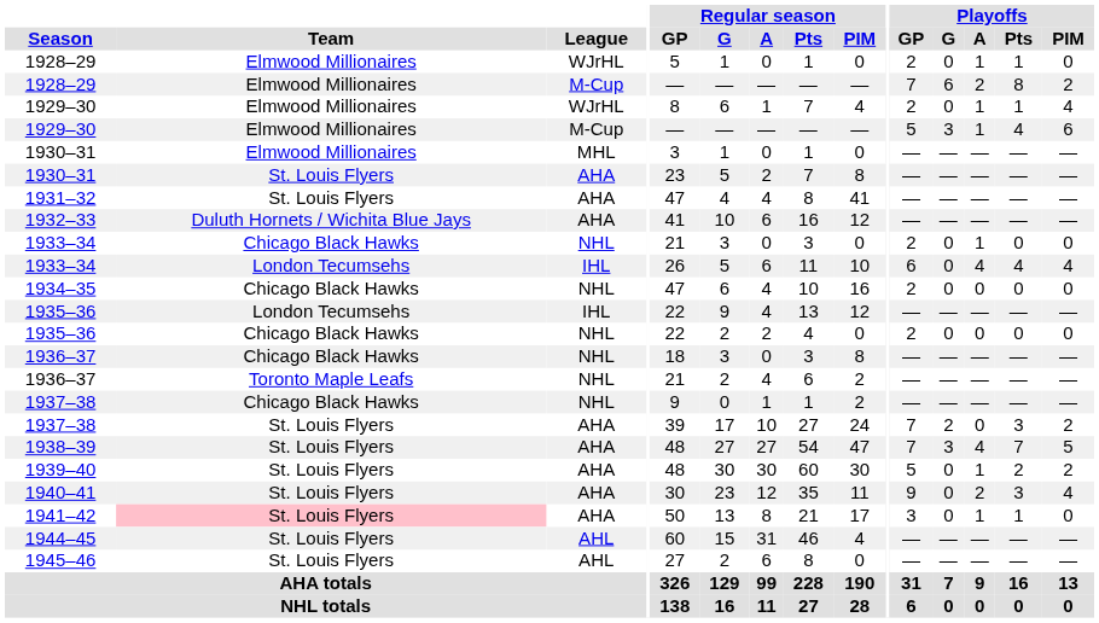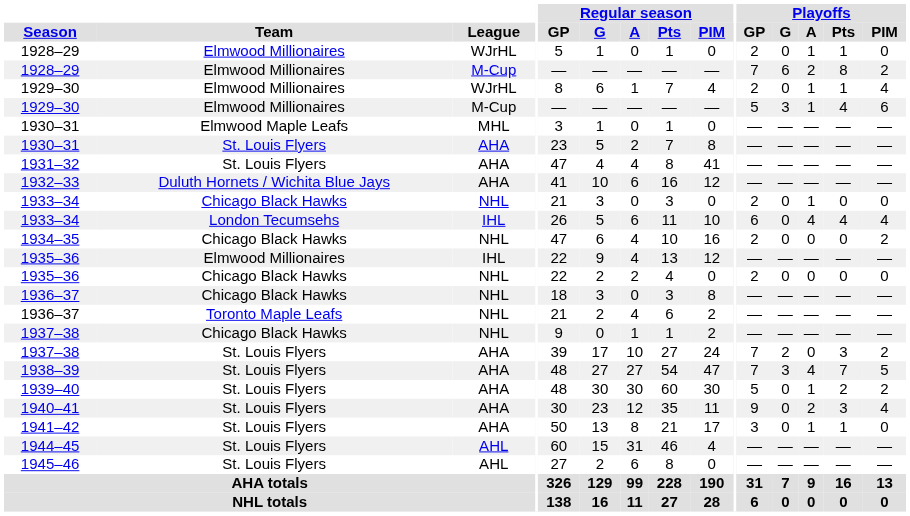 <table border="0" cellpadding="1" cellspacing="0" style="text-align:center; width:60em">
 <tr bgcolor="#e0e0e0">
 <th colspan="3" bgcolor="#ffffff"></th>
 <th rowspan="100" bgcolor="#ffffff"></th>
 <th colspan="5"><a href='#'>Regular season</a></th>
 <th rowspan="100" bgcolor="#ffffff"></th>
 <th colspan="5"><a href='#'>Playoffs</a></th>
 </tr>
 <tr bgcolor="#e0e0e0">
 <th><a href='#'>Season</a></th>
 <th>Team</th>
 <th>League</th>
 <th>GP</th>
 <th><a href='#'>G</a></th>
 <th><a href='#'>A</a></th>
 <th><a href='#'>Pts</a></th>
 <th><a href='#'>PIM</a></th>
 <th>GP</th>
 <th>G</th>
 <th>A</th>
 <th>Pts</th>
 <th>PIM</th>
 </tr>
 <tr>
 <td>1928–29</td>
 <td><a href='#'>Elmwood Millionaires</a></td>
 <td>WJrHL</td>
 <td>5</td>
 <td>1</td>
 <td>0</td>
 <td>1</td>
 <td>0</td>
 <td>2</td>
 <td>0</td>
 <td>1</td>
 <td>1</td>
 <td>0</td>
 </tr>
 <tr bgcolor="#f0f0f0">
 <td><a href='#'>1928–29</a></td>
 <td>Elmwood Millionaires</td>
 <td><a href='#'>M-Cup</a></td>
 <td>—</td>
 <td>—</td>
 <td>—</td>
 <td>—</td>
 <td>—</td>
 <td>7</td>
 <td>6</td>
 <td>2</td>
 <td>8</td>
 <td>2</td>
 </tr>
 <tr>
 <td>1929–30</td>
 <td>Elmwood Millionaires</td>
 <td>WJrHL</td>
 <td>8</td>
 <td>6</td>
 <td>1</td>
 <td>7</td>
 <td>4</td>
 <td>2</td>
 <td>0</td>
 <td>1</td>
 <td>1</td>
 <td>4</td>
 </tr>
 <tr bgcolor="#f0f0f0">
 <td><a href='#'>1929–30</a></td>
 <td>Elmwood Millionaires</td>
 <td>M-Cup</td>
 <td>—</td>
 <td>—</td>
 <td>—</td>
 <td>—</td>
 <td>—</td>
 <td>5</td>
 <td>3</td>
 <td>1</td>
 <td>4</td>
 <td>6</td>
 </tr>
 <tr>
 <td>1930–31</td>
-<td><a href='#'>Elmwood Millionaires</a></td>
+<td>Elmwood Maple Leafs</td>
 <td>MHL</td>
 <td>3</td>
 <td>1</td>
 <td>0</td>
 <td>1</td>
 <td>0</td>
 <td>—</td>
 <td>—</td>
 <td>—</td>
 <td>—</td>
 <td>—</td>
 </tr>
 <tr bgcolor="#f0f0f0">
 <td><a href='#'>1930–31</a></td>
 <td><a href='#'>St. Louis Flyers</a></td>
 <td><a href='#'>AHA</a></td>
 <td>23</td>
 <td>5</td>
 <td>2</td>
 <td>7</td>
 <td>8</td>
 <td>—</td>
 <td>—</td>
 <td>—</td>
 <td>—</td>
 <td>—</td>
 </tr>
 <tr>
 <td><a href='#'>1931–32</a></td>
 <td>St. Louis Flyers</td>
 <td>AHA</td>
 <td>47</td>
 <td>4</td>
 <td>4</td>
 <td>8</td>
 <td>41</td>
 <td>—</td>
 <td>—</td>
 <td>—</td>
 <td>—</td>
 <td>—</td>
 </tr>
 <tr bgcolor="#f0f0f0">
 <td><a href='#'>1932–33</a></td>
 <td><a href='#'>Duluth Hornets / Wichita Blue Jays</a></td>
 <td>AHA</td>
 <td>41</td>
 <td>10</td>
 <td>6</td>
 <td>16</td>
 <td>12</td>
 <td>—</td>
 <td>—</td>
 <td>—</td>
 <td>—</td>
 <td>—</td>
 </tr>
 <tr>
 <td><a href='#'>1933–34</a></td>
 <td><a href='#'>Chicago Black Hawks</a></td>
 <td><a href='#'>NHL</a></td>
 <td>21</td>
 <td>3</td>
 <td>0</td>
 <td>3</td>
 <td>0</td>
 <td>2</td>
 <td>0</td>
 <td>1</td>
 <td>0</td>
 <td>0</td>
 </tr>
 <tr bgcolor="#f0f0f0">
 <td><a href='#'>1933–34</a></td>
 <td><a href='#'>London Tecumsehs</a></td>
 <td><a href='#'>IHL</a></td>
 <td>26</td>
 <td>5</td>
 <td>6</td>
 <td>11</td>
 <td>10</td>
 <td>6</td>
 <td>0</td>
 <td>4</td>
 <td>4</td>
 <td>4</td>
 </tr>
 <tr>
 <td><a href='#'>1934–35</a></td>
 <td>Chicago Black Hawks</td>
 <td>NHL</td>
 <td>47</td>
 <td>6</td>
 <td>4</td>
 <td>10</td>
 <td>16</td>
 <td>2</td>
 <td>0</td>
 <td>0</td>
 <td>0</td>
-<td>0</td>
+<td>2</td>
 </tr>
 <tr bgcolor="#f0f0f0">
 <td><a href='#'>1935–36</a></td>
-<td>London Tecumsehs</td>
+<td>Elmwood Millionaires</td>
 <td>IHL</td>
 <td>22</td>
 <td>9</td>
 <td>4</td>
 <td>13</td>
 <td>12</td>
 <td>—</td>
 <td>—</td>
 <td>—</td>
 <td>—</td>
 <td>—</td>
 </tr>
 <tr>
 <td><a href='#'>1935–36</a></td>
 <td>Chicago Black Hawks</td>
 <td>NHL</td>
 <td>22</td>
 <td>2</td>
 <td>2</td>
 <td>4</td>
 <td>0</td>
 <td>2</td>
 <td>0</td>
 <td>0</td>
 <td>0</td>
 <td>0</td>
 </tr>
 <tr bgcolor="#f0f0f0">
 <td><a href='#'>1936–37</a></td>
 <td>Chicago Black Hawks</td>
 <td>NHL</td>
 <td>18</td>
 <td>3</td>
 <td>0</td>
 <td>3</td>
 <td>8</td>
 <td>—</td>
 <td>—</td>
 <td>—</td>
 <td>—</td>
 <td>—</td>
 </tr>
 <tr>
 <td>1936–37</td>
 <td><a href='#'>Toronto Maple Leafs</a></td>
 <td>NHL</td>
 <td>21</td>
 <td>2</td>
 <td>4</td>
 <td>6</td>
 <td>2</td>
 <td>—</td>
 <td>—</td>
 <td>—</td>
 <td>—</td>
 <td>—</td>
 </tr>
 <tr bgcolor="#f0f0f0">
 <td><a href='#'>1937–38</a></td>
 <td>Chicago Black Hawks</td>
 <td>NHL</td>
 <td>9</td>
 <td>0</td>
 <td>1</td>
 <td>1</td>
 <td>2</td>
 <td>—</td>
 <td>—</td>
 <td>—</td>
 <td>—</td>
 <td>—</td>
 </tr>
 <tr>
 <td><a href='#'>1937–38</a></td>
 <td>St. Louis Flyers</td>
 <td>AHA</td>
 <td>39</td>
 <td>17</td>
 <td>10</td>
 <td>27</td>
 <td>24</td>
 <td>7</td>
 <td>2</td>
 <td>0</td>
 <td>3</td>
 <td>2</td>
 </tr>
 <tr bgcolor="#f0f0f0">
 <td><a href='#'>1938–39</a></td>
 <td>St. Louis Flyers</td>
 <td>AHA</td>
 <td>48</td>
 <td>27</td>
 <td>27</td>
 <td>54</td>
 <td>47</td>
 <td>7</td>
 <td>3</td>
 <td>4</td>
 <td>7</td>
 <td>5</td>
 </tr>
 <tr>
 <td><a href='#'>1939–40</a></td>
 <td>St. Louis Flyers</td>
 <td>AHA</td>
 <td>48</td>
 <td>30</td>
 <td>30</td>
 <td>60</td>
 <td>30</td>
 <td>5</td>
 <td>0</td>
 <td>1</td>
 <td>2</td>
 <td>2</td>
 </tr>
 <tr bgcolor="#f0f0f0">
 <td><a href='#'>1940–41</a></td>
 <td>St. Louis Flyers</td>
 <td>AHA</td>
 <td>30</td>
 <td>23</td>
 <td>12</td>
 <td>35</td>
 <td>11</td>
 <td>9</td>
 <td>0</td>
 <td>2</td>
 <td>3</td>
 <td>4</td>
 </tr>
 <tr>
 <td><a href='#'>1941–42</a></td>
-<td style="background: pink;">St. Louis Flyers</td>
+<td>St. Louis Flyers</td>
 <td>AHA</td>
 <td>50</td>
 <td>13</td>
 <td>8</td>
 <td>21</td>
 <td>17</td>
 <td>3</td>
 <td>0</td>
 <td>1</td>
 <td>1</td>
 <td>0</td>
 </tr>
 <tr bgcolor="#f0f0f0">
 <td><a href='#'>1944–45</a></td>
 <td>St. Louis Flyers</td>
 <td><a href='#'>AHL</a></td>
 <td>60</td>
 <td>15</td>
 <td>31</td>
 <td>46</td>
 <td>4</td>
 <td>—</td>
 <td>—</td>
 <td>—</td>
 <td>—</td>
 <td>—</td>
 </tr>
 <tr>
 <td><a href='#'>1945–46</a></td>
 <td>St. Louis Flyers</td>
 <td>AHL</td>
 <td>27</td>
 <td>2</td>
 <td>6</td>
 <td>8</td>
 <td>0</td>
 <td>—</td>
 <td>—</td>
 <td>—</td>
 <td>—</td>
 <td>—</td>
 </tr>
 <tr bgcolor="#e0e0e0">
 <th colspan="3">AHA totals</th>
 <th>326</th>
 <th>129</th>
 <th>99</th>
 <th>228</th>
 <th>190</th>
 <th>31</th>
 <th>7</th>
 <th>9</th>
 <th>16</th>
 <th>13</th>
 </tr>
 <tr bgcolor="#e0e0e0">
 <th colspan="3">NHL totals</th>
 <th>138</th>
 <th>16</th>
 <th>11</th>
 <th>27</th>
 <th>28</th>
 <th>6</th>
 <th>0</th>
 <th>0</th>
 <th>0</th>
 <th>0</th>
 </tr>
 </table>
